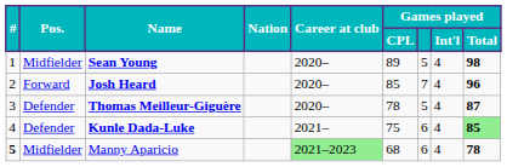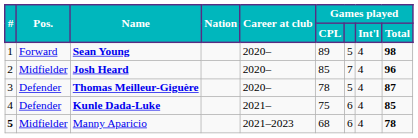 <table class="wikitable">
 <tr>
 <th rowspan="2" style="background:#00b7bd; color:#fff; border:2px solid #582c83;">#</th>
 <th rowspan="2" style="background:#00b7bd; color:#fff; border:2px solid #582c83;">Pos.</th>
 <th rowspan="2" style="background:#00b7bd; color:#fff; border:2px solid #582c83;">Name</th>
 <th rowspan="2" style="background:#00b7bd; color:#fff; border:2px solid #582c83;">Nation</th>
 <th rowspan="2" style="background:#00b7bd; color:#fff; border:2px solid #582c83;">Career at club</th>
 <th colspan="4" style="background:#00b7bd; color:#fff; border:2px solid #582c83;">Games played</th>
 </tr>
 <tr>
 <th style="background:#00b7bd; color:#fff; border:2px solid #582c83;">CPL</th>
 <th style="background:#00b7bd; color:#fff; border:2px solid #582c83;"></th>
 <th style="background:#00b7bd; color:#fff; border:2px solid #582c83;">Int'l</th>
 <th style="background:#00b7bd; color:#fff; border:2px solid #582c83;">Total</th>
 </tr>
 <tr>
 <td rowspan=1>1</td>
-<td><a href='#'>Midfielder</a></td>
+<td><a href='#'>Forward</a></td>
 <td><strong><a href='#'>Sean Young</a></strong></td>
 <td></td>
 <td>2020–</td>
 <td>89</td>
 <td>5</td>
 <td>4</td>
 <td><strong>98</strong></td>
 </tr>
 <tr>
 <td>2</td>
-<td><a href='#'>Forward</a></td>
+<td><a href='#'>Midfielder</a></td>
 <td><strong><a href='#'>Josh Heard</a></strong></td>
 <td></td>
 <td>2020–</td>
 <td>85</td>
 <td>7</td>
 <td>4</td>
 <td><strong>96</strong></td>
 </tr>
 <tr>
 <td>3</td>
 <td><a href='#'>Defender</a></td>
 <td><strong><a href='#'>Thomas Meilleur-Giguère</a></strong></td>
 <td></td>
 <td>2020–</td>
 <td>78</td>
 <td>5</td>
 <td>4</td>
 <td><strong>87</strong></td>
 </tr>
 <tr>
 <td>4</td>
 <td><a href='#'>Defender</a></td>
 <td><strong><a href='#'>Kunle Dada-Luke</a></strong></td>
 <td></td>
 <td>2021–</td>
 <td>75</td>
 <td>6</td>
 <td>4</td>
-<td style="background: lightgreen;"><strong>85</strong></td>
+<td><strong>85</strong></td>
 </tr>
 <tr>
 <td><strong>5</strong></td>
 <td><a href='#'>Midfielder</a></td>
 <td><a href='#'>Manny Aparicio</a></td>
 <td></td>
-<td style="background: lightgreen;">2021–2023</td>
+<td>2021–2023</td>
 <td>68</td>
 <td>6</td>
 <td>4</td>
 <td><strong>78</strong></td>
 </tr>
 </table>
